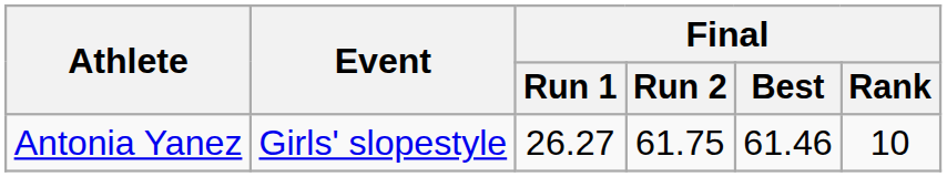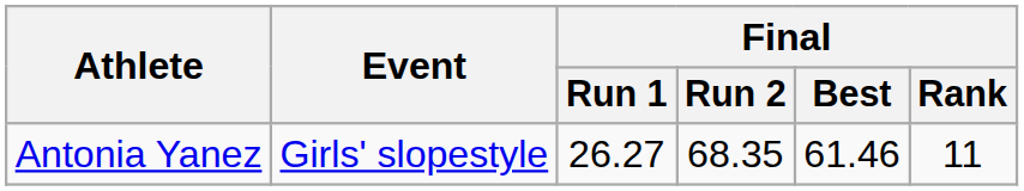 <table class="wikitable" style="font-size:90%">
 <tr>
 <th rowspan=2>Athlete</th>
 <th rowspan=2>Event</th>
 <th colspan=5>Final</th>
 </tr>
 <tr style="font-size:95%">
 <th>Run 1</th>
 <th>Run 2</th>
 <th>Best</th>
 <th>Rank</th>
 </tr>
 <tr align=center>
 <td align=left><a href='#'>Antonia Yanez</a></td>
 <td align=left><a href='#'>Girls' slopestyle</a></td>
 <td>26.27</td>
-<td>61.75</td>
+<td>68.35</td>
 <td>61.46</td>
-<td>10</td>
+<td>11</td>
 </tr>
 </table>
